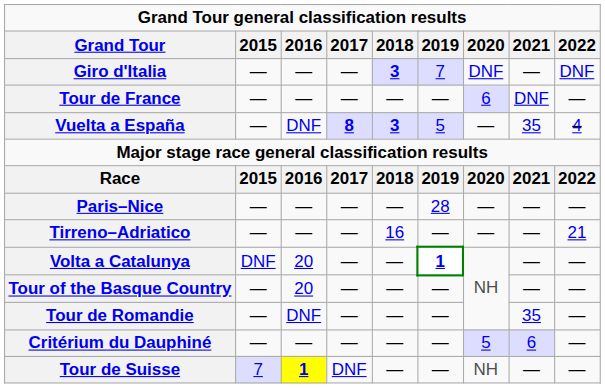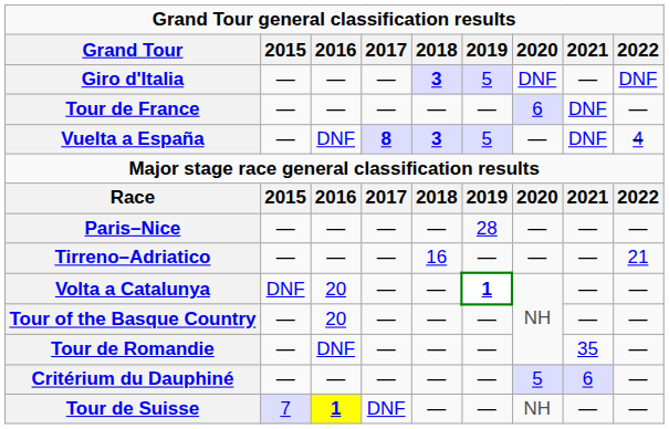 <table class="wikitable plainrowheaders">
 <tr>
 <td colspan=10 align="center"><strong>Grand Tour general classification results</strong></td>
 </tr>
 <tr>
 <th scope="col"><a href='#'>Grand Tour</a></th>
 <th scope="col">2015</th>
 <th scope="col">2016</th>
 <th scope="col">2017</th>
 <th scope="col">2018</th>
 <th scope="col">2019</th>
 <th scope="col">2020</th>
 <th scope="col">2021</th>
 <th scope="col">2022</th>
 </tr>
 <tr style="text-align:center;">
 <th scope="row"> <a href='#'>Giro d'Italia</a></th>
 <td>—</td>
 <td>—</td>
 <td>—</td>
 <td style="background:#ddf;"><a href='#'><strong>3</strong></a></td>
-<td style="background:#ddf;"><a href='#'>7</a></td>
+<td style="background:#ddf;"><a href='#'>5</a></td>
 <td><a href='#'>DNF</a></td>
 <td>—</td>
 <td><a href='#'>DNF</a></td>
 </tr>
 <tr style="text-align:center;">
 <th scope="row"> <a href='#'>Tour de France</a></th>
 <td>—</td>
 <td>—</td>
 <td>—</td>
 <td>—</td>
 <td>—</td>
 <td style="background:#ddf;"><a href='#'>6</a></td>
 <td><a href='#'>DNF</a></td>
 <td>—</td>
 </tr>
 <tr style="text-align:center;">
 <th scope="row"> <a href='#'>Vuelta a España</a></th>
 <td>—</td>
 <td><a href='#'>DNF</a></td>
 <td style="background:#ddf;"><strong><a href='#'>8</a></strong></td>
 <td style="background:#ddf;"><a href='#'><strong>3</strong></a></td>
 <td style="background:#ddf;"><a href='#'>5</a></td>
 <td>—</td>
-<td><a href='#'>35</a></td>
+<td><a href='#'>DNF</a></td>
 <td><del><a href='#'>4</a></del></td>
 </tr>
 <tr>
 <td colspan=9 align="center"><strong>Major stage race general classification results</strong></td>
 </tr>
 <tr>
 <th scope="col">Race</th>
 <th scope="col">2015</th>
 <th scope="col">2016</th>
 <th scope="col">2017</th>
 <th scope="col">2018</th>
 <th scope="col">2019</th>
 <th scope="col">2020</th>
 <th scope="col">2021</th>
 <th scope="col">2022</th>
 </tr>
 <tr style="text-align:center;">
 <th scope="row"> <a href='#'>Paris–Nice</a></th>
 <td>—</td>
 <td>—</td>
 <td>—</td>
 <td>—</td>
 <td><a href='#'>28</a></td>
 <td>—</td>
 <td>—</td>
 <td>—</td>
 </tr>
 <tr style="text-align:center;">
 <th scope="row"> <a href='#'>Tirreno–Adriatico</a></th>
 <td>—</td>
 <td>—</td>
 <td>—</td>
 <td><a href='#'>16</a></td>
 <td>—</td>
 <td>—</td>
 <td>—</td>
 <td><a href='#'>21</a></td>
 </tr>
 <tr style="text-align:center;">
 <th scope="row"> <a href='#'>Volta a Catalunya</a></th>
 <td><a href='#'>DNF</a></td>
 <td><a href='#'>20</a></td>
 <td>—</td>
 <td>—</td>
 <td style="background:white; border:2px solid green;"><a href='#'><strong>1</strong></a></td>
 <td style="color:#4d4d4d;" rowspan=3>NH</td>
 <td>—</td>
 <td>—</td>
 </tr>
 <tr style="text-align:center;">
 <th scope="row"> <a href='#'>Tour of the Basque Country</a></th>
 <td>—</td>
 <td><a href='#'>20</a></td>
 <td>—</td>
 <td>—</td>
 <td>—</td>
 <td>—</td>
 <td>—</td>
 </tr>
 <tr style="text-align:center;">
 <th scope="row"> <a href='#'>Tour de Romandie</a></th>
 <td>—</td>
 <td><a href='#'>DNF</a></td>
 <td>—</td>
 <td>—</td>
 <td>—</td>
 <td><a href='#'>35</a></td>
 <td>—</td>
 </tr>
 <tr style="text-align:center;">
 <th scope="row"> <a href='#'>Critérium du Dauphiné</a></th>
 <td>—</td>
 <td>—</td>
 <td>—</td>
 <td>—</td>
 <td>—</td>
 <td style="background:#ddf;"><a href='#'>5</a></td>
 <td style="background:#ddf;"><a href='#'>6</a></td>
 <td>—</td>
 </tr>
 <tr style="text-align:center;">
 <th scope="row"> <a href='#'>Tour de Suisse</a></th>
 <td style="background:#ddf;"><a href='#'>7</a></td>
 <td style="background:yellow;"><a href='#'><strong>1</strong></a></td>
 <td><a href='#'>DNF</a></td>
 <td>—</td>
 <td>—</td>
 <td style="color:#4d4d4d;">NH</td>
 <td>—</td>
 <td>—</td>
 </tr>
 </table>
